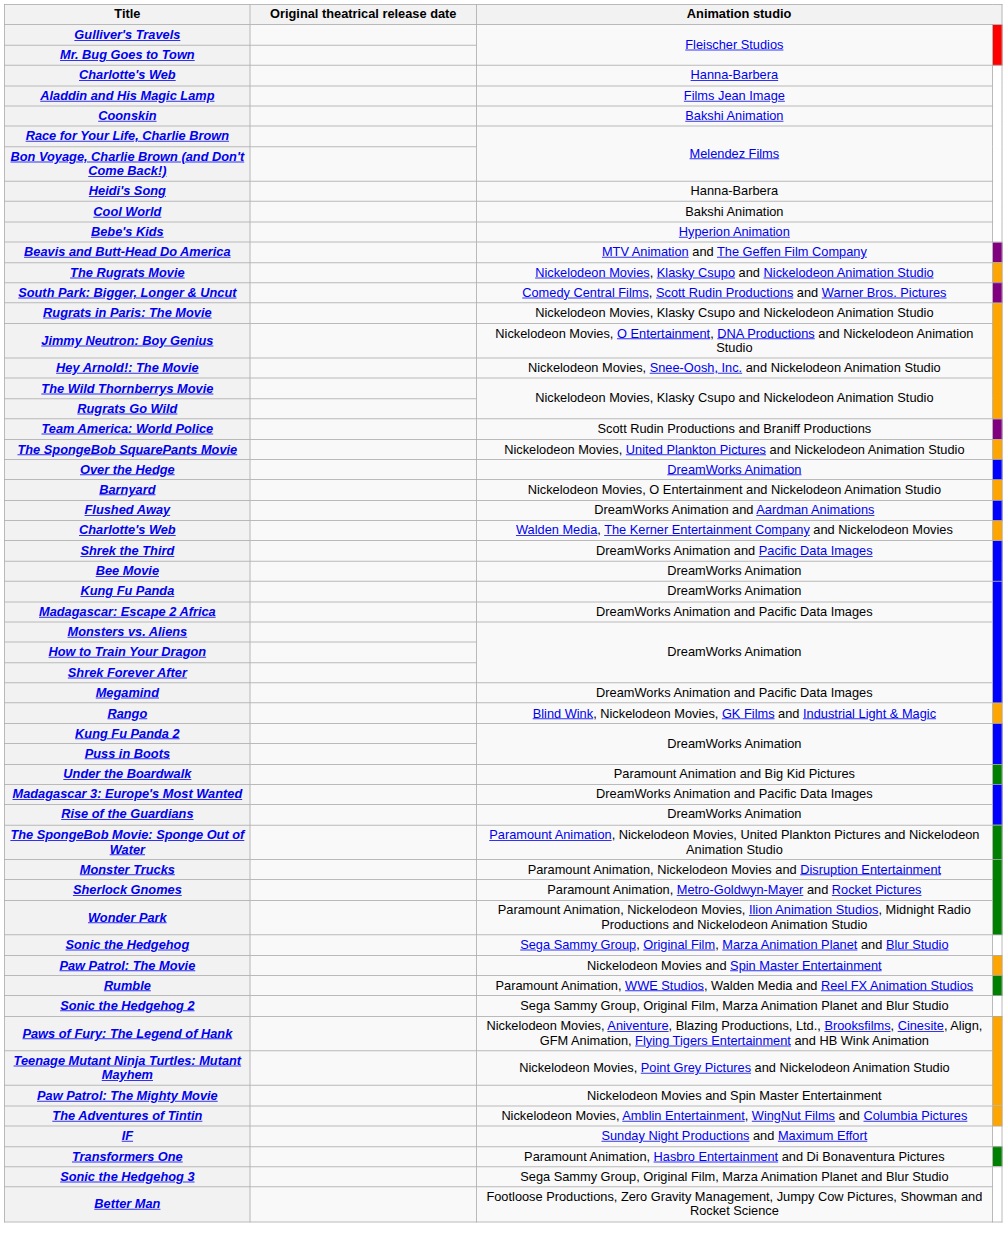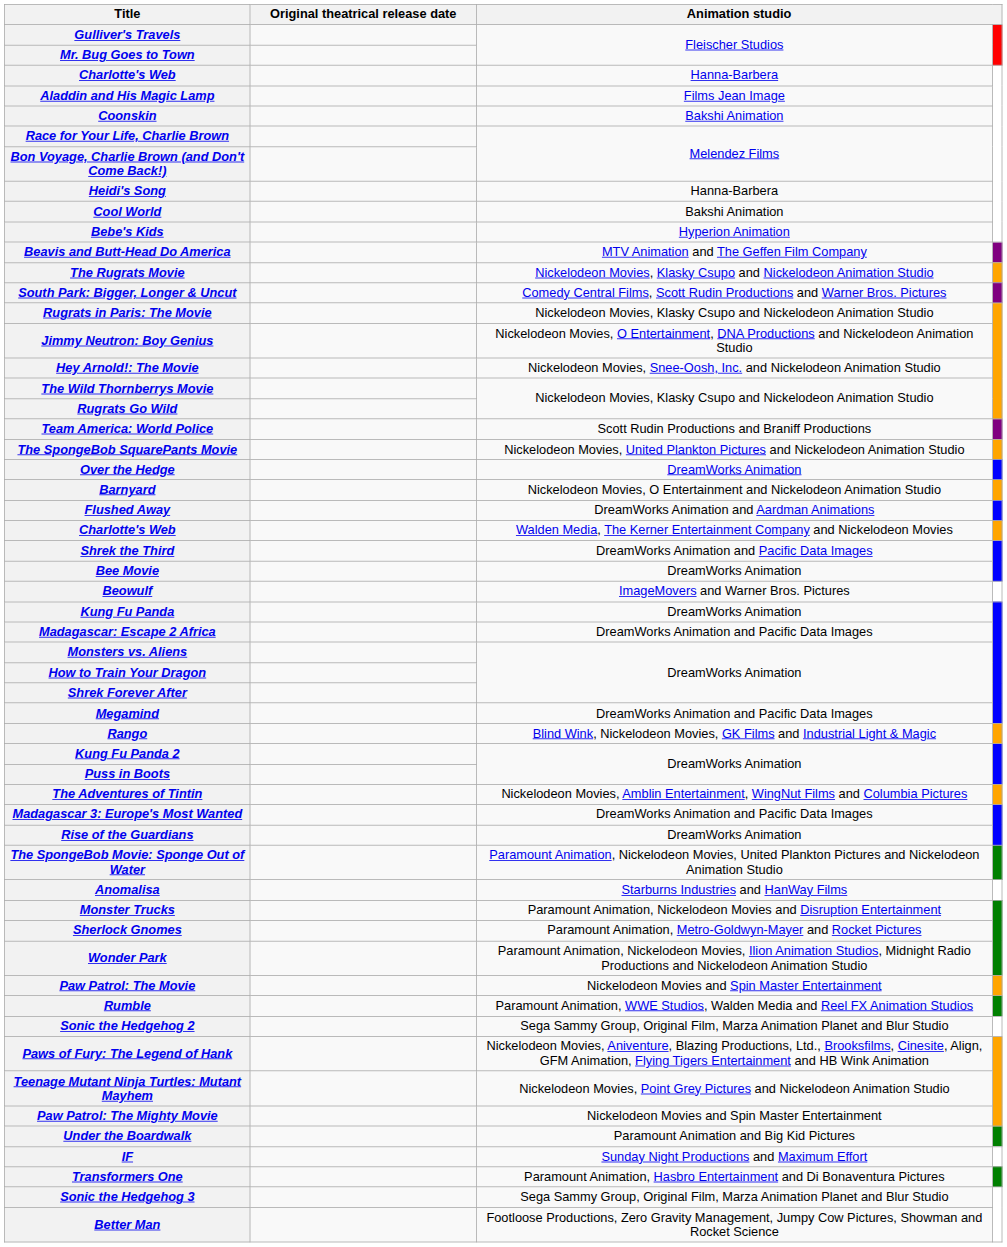 <table class="wikitable sortable plainrowheaders">
 <tr style="color:black">
 <th scope="col" style="width:300px;">Title</th>
 <th scope="col" style="width:275px;">Original theatrical release date </th>
 <th colspan="2" scope="col" style="padding:0 8px; width:225px;">Animation studio</th>
 </tr>
 <tr>
 <th scope="row"><em><a href='#'>Gulliver's Travels</a></em></th>
 <td> </td>
 <td rowspan="2" style="text-align:center;"><a href='#'>Fleischer Studios</a></td>
 <td rowspan="2" style="background:red; "> </td>
 </tr>
 <tr>
 <th scope="row"><em><a href='#'>Mr. Bug Goes to Town</a></em></th>
 <td> </td>
 </tr>
 <tr>
 <th scope="row"><em><a href='#'>Charlotte's Web</a></em></th>
 <td> </td>
 <td style="text-align:center;"><a href='#'>Hanna-Barbera</a></td>
 <td rowspan="8" style="background:white; "> </td>
 </tr>
 <tr>
 <th scope="row"><em><a href='#'>Aladdin and His Magic Lamp</a></em></th>
 <td> </td>
 <td style="text-align:center;"><a href='#'>Films Jean Image</a></td>
 </tr>
 <tr>
 <th scope="row"><em><a href='#'>Coonskin</a></em></th>
 <td> </td>
 <td style="text-align:center;"><a href='#'>Bakshi Animation</a></td>
 </tr>
 <tr>
 <th scope="row"><em><a href='#'>Race for Your Life, Charlie Brown</a></em></th>
 <td> </td>
 <td rowspan="2" style="text-align:center;"><a href='#'>Melendez Films</a></td>
 </tr>
 <tr>
 <th scope="row"><em><a href='#'>Bon Voyage, Charlie Brown (and Don't Come Back!)</a></em></th>
 <td> </td>
 </tr>
 <tr>
 <th scope="row"><em><a href='#'>Heidi's Song</a></em></th>
 <td> </td>
 <td style="text-align:center;">Hanna-Barbera</td>
 </tr>
 <tr>
 <th scope="row"><em><a href='#'>Cool World</a></em></th>
 <td> </td>
 <td style="text-align:center;">Bakshi Animation</td>
 </tr>
 <tr>
 <th scope="row"><em><a href='#'>Bebe's Kids</a></em></th>
 <td> </td>
 <td style="text-align:center;"><a href='#'>Hyperion Animation</a></td>
 </tr>
 <tr>
 <th scope="row"><em><a href='#'>Beavis and Butt-Head Do America</a></em></th>
 <td> </td>
 <td style="text-align:center;"><a href='#'>MTV Animation</a> and <a href='#'>The Geffen Film Company</a></td>
 <td style="background:purple; "> </td>
 </tr>
 <tr>
 <th scope="row"><em><a href='#'>The Rugrats Movie</a></em></th>
 <td> </td>
 <td style="text-align:center;"><a href='#'>Nickelodeon Movies</a>, <a href='#'>Klasky Csupo</a> and <a href='#'>Nickelodeon Animation Studio</a></td>
 <td style="background:orange; "> </td>
 </tr>
 <tr>
 <th scope="row"><em><a href='#'>South Park: Bigger, Longer & Uncut</a></em></th>
 <td></td>
 <td style="text-align:center;"><a href='#'>Comedy Central Films</a>, <a href='#'>Scott Rudin Productions</a> and <a href='#'>Warner Bros. Pictures</a></td>
 <td style="background:purple; "> </td>
 </tr>
 <tr>
 <th scope="row"><em><a href='#'>Rugrats in Paris: The Movie</a></em></th>
 <td> </td>
 <td style="text-align:center;">Nickelodeon Movies, Klasky Csupo and Nickelodeon Animation Studio</td>
 <td rowspan="5" style="background:orange; "> </td>
 </tr>
 <tr>
 <th scope="row"><em><a href='#'>Jimmy Neutron: Boy Genius</a></em></th>
 <td> </td>
 <td style="text-align:center;">Nickelodeon Movies, <a href='#'>O Entertainment</a>, <a href='#'>DNA Productions</a> and Nickelodeon Animation Studio</td>
 </tr>
 <tr>
 <th scope="row"><em><a href='#'>Hey Arnold!: The Movie</a></em></th>
 <td> </td>
 <td style="text-align:center;">Nickelodeon Movies, <a href='#'>Snee-Oosh, Inc.</a> and Nickelodeon Animation Studio</td>
 </tr>
 <tr>
 <th scope="row"><em><a href='#'>The Wild Thornberrys Movie</a></em></th>
 <td> </td>
 <td rowspan="2" style="text-align:center;">Nickelodeon Movies, Klasky Csupo and Nickelodeon Animation Studio</td>
 </tr>
 <tr>
 <th scope="row"><em><a href='#'>Rugrats Go Wild</a></em></th>
 <td> </td>
 </tr>
 <tr>
 <th scope="row"><em><a href='#'>Team America: World Police</a></em></th>
 <td> </td>
 <td style="text-align:center;">Scott Rudin Productions and Braniff Productions</td>
 <td style="background:purple; "> </td>
 </tr>
 <tr>
 <th scope="row"><em><a href='#'>The SpongeBob SquarePants Movie</a></em></th>
 <td> </td>
 <td style="text-align:center;">Nickelodeon Movies, <a href='#'>United Plankton Pictures</a> and Nickelodeon Animation Studio</td>
 <td style="background:orange; "> </td>
 </tr>
 <tr>
 <th scope="row"><em><a href='#'>Over the Hedge</a></em></th>
 <td></td>
 <td style="text-align:center;"><a href='#'>DreamWorks Animation</a></td>
 <td style="background:blue; "> </td>
 </tr>
 <tr>
 <th scope="row"><em><a href='#'>Barnyard</a></em></th>
 <td> </td>
 <td style="text-align:center;">Nickelodeon Movies, O Entertainment and Nickelodeon Animation Studio</td>
 <td style="background:orange; "> </td>
 </tr>
 <tr>
 <th scope="row"><em><a href='#'>Flushed Away</a></em></th>
 <td></td>
 <td style="text-align:center;">DreamWorks Animation and <a href='#'>Aardman Animations</a></td>
 <td style="background:blue; "> </td>
 </tr>
 <tr>
 <th scope="row"><em><a href='#'>Charlotte's Web</a></em></th>
 <td></td>
 <td style="text-align:center;"><a href='#'>Walden Media</a>, <a href='#'>The Kerner Entertainment Company</a> and Nickelodeon Movies</td>
 <td style="background:orange; "> </td>
 </tr>
 <tr>
 <th scope="row"><em><a href='#'>Shrek the Third</a></em></th>
 <td></td>
 <td style="text-align:center;">DreamWorks Animation and <a href='#'>Pacific Data Images</a></td>
 <td rowspan="2" style="background:blue; "> </td>
 </tr>
 <tr>
 <th scope="row"><em><a href='#'>Bee Movie</a></em></th>
 <td></td>
 <td style="text-align:center;">DreamWorks Animation</td>
 </tr>
 <tr>
+<th scope="row"><em><a href='#'>Beowulf</a></em></th>
+<td> </td>
+<td style="text-align:center;"><a href='#'>ImageMovers</a> and Warner Bros. Pictures</td>
+<td style="background:white; "> </td>
+</tr>
+<tr>
 <th scope="row"><em><a href='#'>Kung Fu Panda</a></em></th>
 <td></td>
 <td style="text-align:center;">DreamWorks Animation</td>
 <td rowspan="6" style="background:blue; "> </td>
 </tr>
 <tr>
 <th scope="row"><em><a href='#'>Madagascar: Escape 2 Africa</a></em></th>
 <td></td>
 <td style="text-align:center;">DreamWorks Animation and Pacific Data Images</td>
 </tr>
 <tr>
 <th scope="row"><em><a href='#'>Monsters vs. Aliens</a></em></th>
 <td></td>
 <td rowspan="3" style="text-align:center;">DreamWorks Animation</td>
 </tr>
 <tr>
 <th scope="row"><em><a href='#'>How to Train Your Dragon</a></em></th>
 <td></td>
 </tr>
 <tr>
 <th scope="row"><em><a href='#'>Shrek Forever After</a></em></th>
 <td></td>
 </tr>
 <tr>
 <th scope="row"><em><a href='#'>Megamind</a></em></th>
 <td></td>
 <td style="text-align:center;">DreamWorks Animation and Pacific Data Images</td>
 </tr>
 <tr>
 <th scope="row"><em><a href='#'>Rango</a></em></th>
 <td> </td>
 <td style="text-align:center;"><a href='#'>Blind Wink</a>, Nickelodeon Movies, <a href='#'>GK Films</a> and <a href='#'>Industrial Light & Magic</a></td>
 <td style="background:orange; "> </td>
 </tr>
 <tr>
 <th scope="row"><em><a href='#'>Kung Fu Panda 2</a></em></th>
 <td></td>
 <td rowspan="2" style="text-align:center;">DreamWorks Animation</td>
 <td rowspan="2" style="background:blue; "> </td>
 </tr>
 <tr>
 <th scope="row"><em><a href='#'>Puss in Boots</a></em></th>
 <td></td>
 </tr>
 <tr>
-<th scope="row"><em><a href='#'>Under the Boardwalk</a></em></th>
-<td></td>
-<td style="text-align:center;">Paramount Animation and Big Kid Pictures</td>
-<td rowspan="1" style="background:green; "> </td>
+<th scope="row"><em><a href='#'>The Adventures of Tintin</a></em></th>
+<td> </td>
+<td style="text-align:center;">Nickelodeon Movies, <a href='#'>Amblin Entertainment</a>, <a href='#'>WingNut Films</a> and <a href='#'>Columbia Pictures</a></td>
+<td style="background:orange; "> </td>
 </tr>
 <tr>
 <th scope="row"><em><a href='#'>Madagascar 3: Europe's Most Wanted</a></em></th>
 <td></td>
 <td style="text-align:center;">DreamWorks Animation and Pacific Data Images</td>
 <td rowspan="2" style="background:blue; "> </td>
 </tr>
 <tr>
 <th scope="row"><em><a href='#'>Rise of the Guardians</a></em></th>
 <td></td>
 <td style="text-align:center;">DreamWorks Animation</td>
 </tr>
 <tr>
 <th scope="row"><em><a href='#'>The SpongeBob Movie: Sponge Out of Water</a></em></th>
 <td> </td>
 <td style="text-align:center;"><a href='#'>Paramount Animation</a>, Nickelodeon Movies, United Plankton Pictures and Nickelodeon Animation Studio</td>
 <td rowspan="1" style="background:green; "> </td>
 </tr>
 <tr>
+<th scope="row"><em><a href='#'>Anomalisa</a></em></th>
+<td> </td>
+<td style="text-align:center;"><a href='#'>Starburns Industries</a> and <a href='#'>HanWay Films</a></td>
+<td rowspan="1" style="background:white; "> </td>
+</tr>
+<tr>
 <th scope="row"><em><a href='#'>Monster Trucks</a></em></th>
 <td> </td>
 <td style="text-align:center;">Paramount Animation, Nickelodeon Movies and <a href='#'>Disruption Entertainment</a></td>
 <td rowspan="3" style="background:green; "> </td>
 </tr>
 <tr>
 <th scope="row"><em><a href='#'>Sherlock Gnomes</a></em></th>
 <td> </td>
 <td style="text-align:center;">Paramount Animation, <a href='#'>Metro-Goldwyn-Mayer</a> and <a href='#'>Rocket Pictures</a></td>
 </tr>
 <tr>
 <th scope="row"><em><a href='#'>Wonder Park</a></em></th>
 <td></td>
 <td style="text-align:center;">Paramount Animation, Nickelodeon Movies, <a href='#'>Ilion Animation Studios</a>, Midnight Radio Productions and Nickelodeon Animation Studio</td>
-</tr>
-<tr>
-<th scope="row"><em><a href='#'>Sonic the Hedgehog</a></em></th>
-<td></td>
-<td style="text-align:center;"><a href='#'>Sega Sammy Group</a>, <a href='#'>Original Film</a>, <a href='#'>Marza Animation Planet</a> and <a href='#'>Blur Studio</a></td>
-<td style="background:white; "> </td>
 </tr>
 <tr>
 <th scope="row"><em><a href='#'>Paw Patrol: The Movie</a></em></th>
 <td></td>
 <td style="text-align:center;">Nickelodeon Movies and <a href='#'>Spin Master Entertainment</a></td>
 <td rowspan="1" style="background:orange; "> </td>
 </tr>
 <tr>
 <th scope="row"><em><a href='#'>Rumble</a></em></th>
 <td></td>
 <td style="text-align:center;">Paramount Animation, <a href='#'>WWE Studios</a>, Walden Media and <a href='#'>Reel FX Animation Studios</a></td>
 <td rowspan="1" style="background:green; "> </td>
 </tr>
 <tr>
 <th scope="row"><em><a href='#'>Sonic the Hedgehog 2</a></em></th>
 <td></td>
 <td style="text-align:center;">Sega Sammy Group, Original Film, Marza Animation Planet and Blur Studio</td>
 <td style="background:white; "> </td>
 </tr>
 <tr>
 <th scope="row"><em><a href='#'>Paws of Fury: The Legend of Hank</a></em></th>
 <td></td>
 <td style="text-align:center;">Nickelodeon Movies, <a href='#'>Aniventure</a>, Blazing Productions, Ltd., <a href='#'>Brooksfilms</a>, <a href='#'>Cinesite</a>, Align, GFM Animation, <a href='#'>Flying Tigers Entertainment</a> and HB Wink Animation</td>
 <td rowspan="3" style="background:orange; "> </td>
 </tr>
 <tr>
 <th scope="row"><em><a href='#'>Teenage Mutant Ninja Turtles: Mutant Mayhem</a></em></th>
 <td></td>
 <td style="text-align:center;">Nickelodeon Movies, <a href='#'>Point Grey Pictures</a> and Nickelodeon Animation Studio</td>
 </tr>
 <tr>
 <th scope="row"><em><a href='#'>Paw Patrol: The Mighty Movie</a></em></th>
 <td></td>
 <td style="text-align:center;">Nickelodeon Movies and Spin Master Entertainment</td>
 </tr>
 <tr>
-<th scope="row"><em><a href='#'>The Adventures of Tintin</a></em></th>
-<td> </td>
-<td style="text-align:center;">Nickelodeon Movies, <a href='#'>Amblin Entertainment</a>, <a href='#'>WingNut Films</a> and <a href='#'>Columbia Pictures</a></td>
-<td style="background:orange; "> </td>
+<th scope="row"><em><a href='#'>Under the Boardwalk</a></em></th>
+<td></td>
+<td style="text-align:center;">Paramount Animation and Big Kid Pictures</td>
+<td rowspan="1" style="background:green; "> </td>
 </tr>
 <tr>
 <th scope="row"><em><a href='#'>IF</a></em></th>
 <td></td>
 <td style="text-align:center;"><a href='#'>Sunday Night Productions</a> and <a href='#'>Maximum Effort</a></td>
 <td style="background:white; "> </td>
 </tr>
 <tr>
 <th scope="row"><em><a href='#'>Transformers One</a></em></th>
 <td></td>
 <td style="text-align:center;">Paramount Animation, <a href='#'>Hasbro Entertainment</a> and Di Bonaventura Pictures</td>
 <td rowspan="1" style="background:green; "> </td>
 </tr>
 <tr>
 <th scope="row"><em><a href='#'>Sonic the Hedgehog 3</a></em></th>
 <td></td>
 <td style="text-align:center;">Sega Sammy Group, Original Film, Marza Animation Planet and Blur Studio</td>
 <td rowspan="2" style="background:white; "> </td>
 </tr>
 <tr>
 <th scope="row"><em><a href='#'>Better Man</a></em></th>
 <td></td>
 <td style="text-align:center;">Footloose Productions, Zero Gravity Management, Jumpy Cow Pictures, Showman and Rocket Science</td>
 </tr>
 </table>
